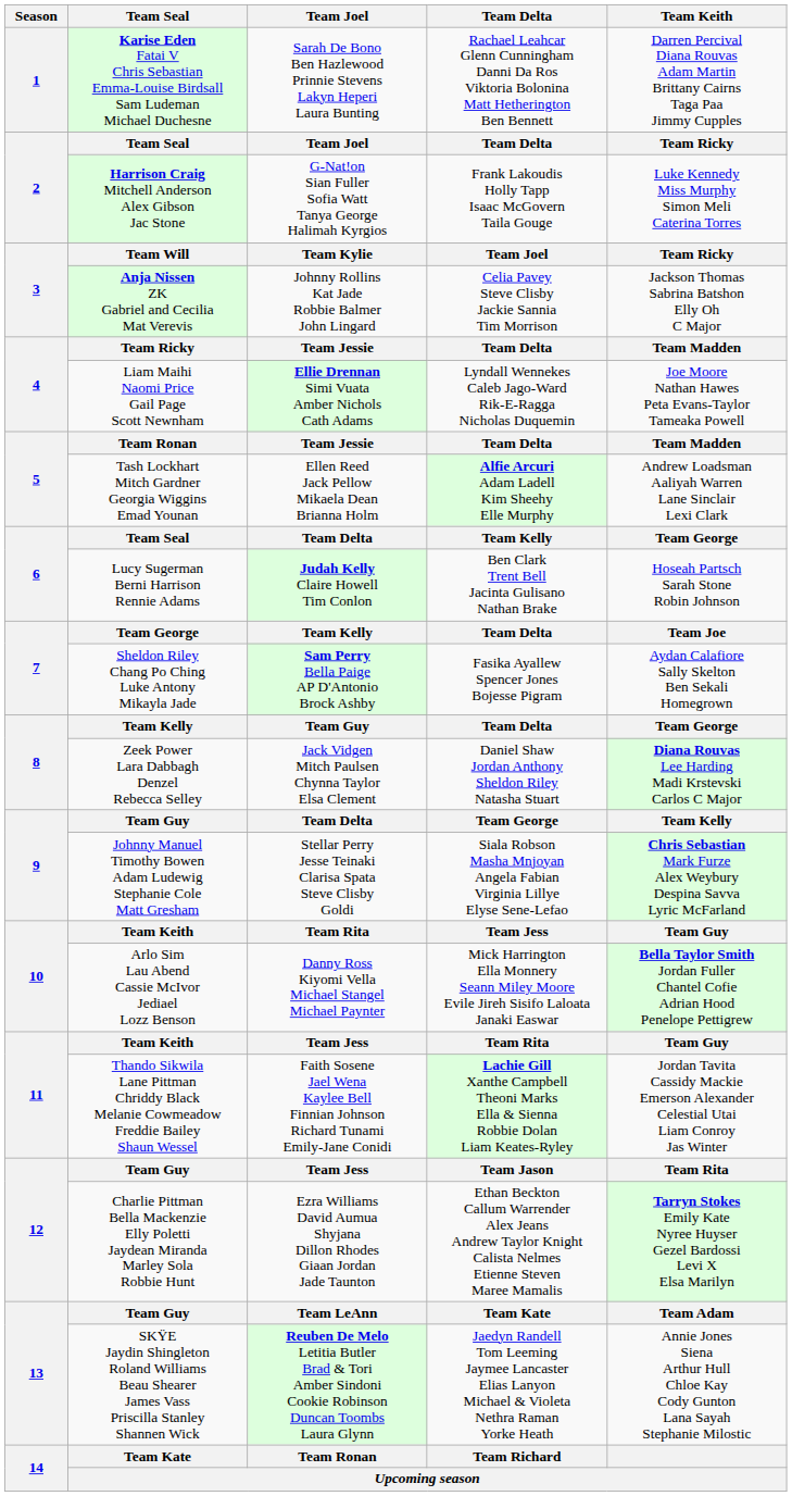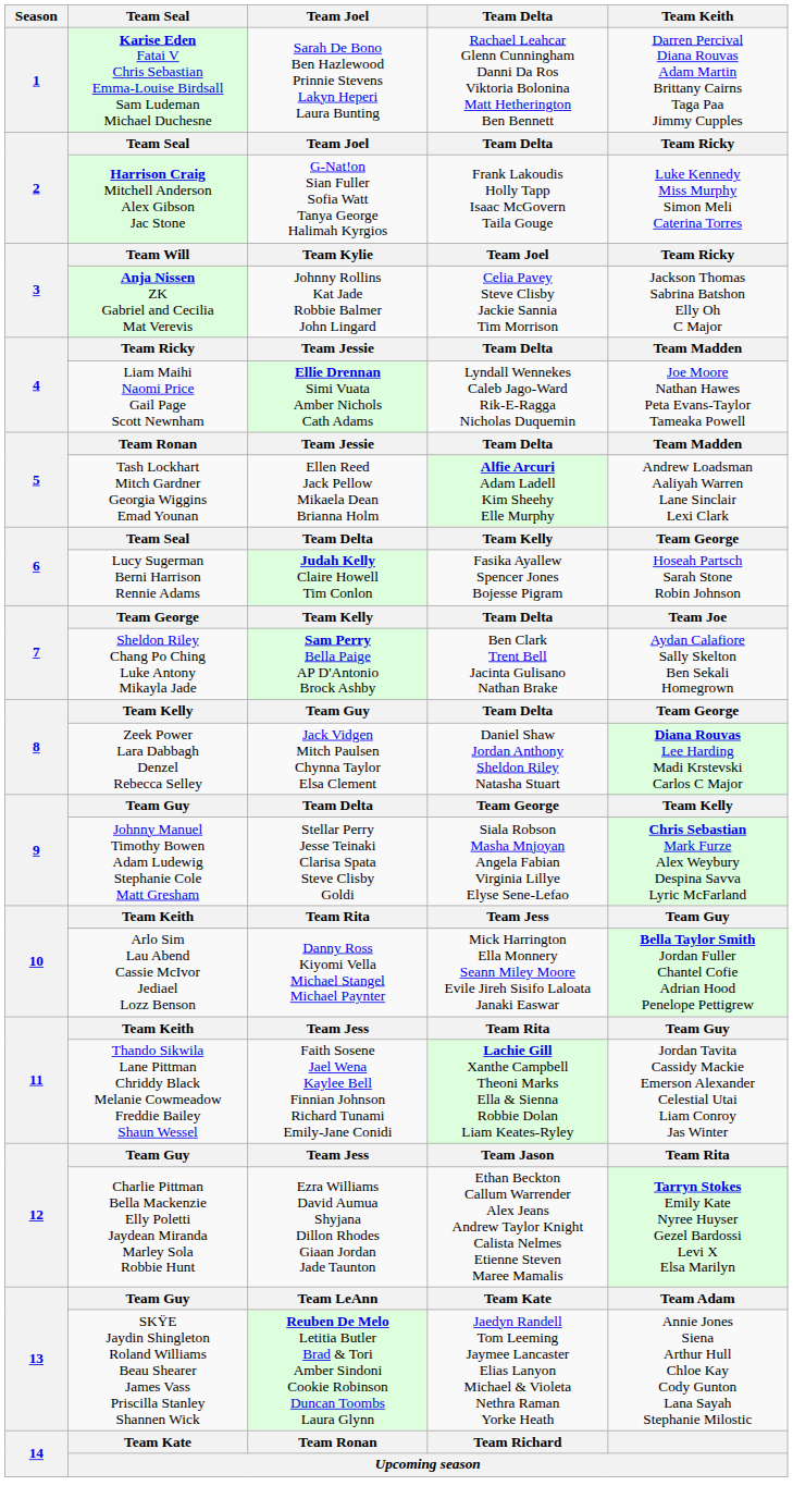 <table class="wikitable" style="text-align:center">
 <tr>
 <th style="width:5%" scope="col">Season</th>
 <th style="width:17%" scope="col">Team Seal</th>
 <th style="width:17%" scope="col">Team Joel</th>
 <th style="width:17%" scope="col">Team Delta</th>
 <th style="width:17%" scope="col">Team Keith</th>
 </tr>
 <tr>
 <th scope="row"><a href='#'>1</a></th>
 <td style="background:#ddffdd"><strong><a href='#'>Karise Eden</a></strong><br><a href='#'>Fatai V</a><br><a href='#'>Chris Sebastian</a><br><a href='#'>Emma-Louise Birdsall</a><br>Sam Ludeman<br>Michael Duchesne</td>
 <td><a href='#'>Sarah De Bono</a><br>Ben Hazlewood<br>Prinnie Stevens<br><a href='#'>Lakyn Heperi</a><br>Laura Bunting</td>
 <td><a href='#'>Rachael Leahcar</a><br>Glenn Cunningham<br>Danni Da Ros<br>Viktoria Bolonina<br><a href='#'>Matt Hetherington</a><br>Ben Bennett</td>
 <td><a href='#'>Darren Percival</a><br><a href='#'>Diana Rouvas</a><br><a href='#'>Adam Martin</a><br>Brittany Cairns<br>Taga Paa<br>Jimmy Cupples</td>
 </tr>
 <tr>
 <th scope="row" rowspan="2"><a href='#'>2</a></th>
 <th scope="col">Team Seal</th>
 <th scope="col">Team Joel</th>
 <th scope="col">Team Delta</th>
 <th scope="col">Team Ricky</th>
 </tr>
 <tr>
 <td style="background:#ddffdd"><strong><a href='#'>Harrison Craig</a></strong><br>Mitchell Anderson<br>Alex Gibson<br>Jac Stone</td>
 <td><a href='#'>G-Nat!on</a><br>Sian Fuller<br>Sofia Watt<br>Tanya George<br>Halimah Kyrgios</td>
 <td>Frank Lakoudis<br>Holly Tapp<br>Isaac McGovern<br>Taila Gouge</td>
 <td><a href='#'>Luke Kennedy</a><br><a href='#'>Miss Murphy</a><br>Simon Meli<br><a href='#'>Caterina Torres</a></td>
 </tr>
 <tr>
 <th scope="row" rowspan="2"><a href='#'>3</a></th>
 <th scope="col">Team Will</th>
 <th scope="col">Team Kylie</th>
 <th scope="col">Team Joel</th>
 <th scope="col">Team Ricky</th>
 </tr>
 <tr>
 <td style="background:#ddffdd"><strong><a href='#'>Anja Nissen</a></strong><br>ZK<br>Gabriel and Cecilia<br>Mat Verevis</td>
 <td>Johnny Rollins<br>Kat Jade<br>Robbie Balmer<br>John Lingard</td>
 <td><a href='#'>Celia Pavey</a><br>Steve Clisby<br>Jackie Sannia<br>Tim Morrison</td>
 <td>Jackson Thomas<br>Sabrina Batshon<br>Elly Oh<br>C Major</td>
 </tr>
 <tr>
 <th scope="row" rowspan="2"><a href='#'>4</a></th>
 <th scope="col">Team Ricky</th>
 <th scope="col">Team Jessie</th>
 <th scope="col">Team Delta</th>
 <th scope="col">Team Madden</th>
 </tr>
 <tr>
 <td>Liam Maihi<br><a href='#'>Naomi Price</a><br>Gail Page<br>Scott Newnham</td>
 <td style="background:#ddffdd"><strong><a href='#'>Ellie Drennan</a></strong><br>Simi Vuata<br>Amber Nichols<br>Cath Adams</td>
 <td>Lyndall Wennekes<br>Caleb Jago-Ward<br>Rik-E-Ragga<br>Nicholas Duquemin</td>
 <td><a href='#'>Joe Moore</a><br>Nathan Hawes<br>Peta Evans-Taylor<br>Tameaka Powell</td>
 </tr>
 <tr>
 <th rowspan="2"><a href='#'>5</a></th>
 <th scope="col">Team Ronan</th>
 <th scope="col">Team Jessie</th>
 <th scope="col">Team Delta</th>
 <th scope="col">Team Madden</th>
 </tr>
 <tr>
 <td>Tash Lockhart<br>Mitch Gardner<br>Georgia Wiggins<br>Emad Younan</td>
 <td>Ellen Reed<br>Jack Pellow<br>Mikaela Dean<br>Brianna Holm</td>
 <td style="background:#ddffdd"><strong><a href='#'>Alfie Arcuri</a></strong><br>Adam Ladell<br>Kim Sheehy<br>Elle Murphy</td>
 <td>Andrew Loadsman<br>Aaliyah Warren<br>Lane Sinclair<br>Lexi Clark</td>
 </tr>
 <tr>
 <th rowspan="2"><a href='#'>6</a></th>
 <th scope="col">Team Seal</th>
 <th scope="col">Team Delta</th>
 <th scope="col">Team Kelly</th>
 <th scope="col">Team George</th>
 </tr>
 <tr>
 <td>Lucy Sugerman<br>Berni Harrison<br>Rennie Adams</td>
 <td style="background:#ddffdd"><strong><a href='#'>Judah Kelly</a></strong><br>Claire Howell<br>Tim Conlon</td>
-<td>Ben Clark<br><a href='#'>Trent Bell</a><br>Jacinta Gulisano<br>Nathan Brake</td>
+<td>Fasika Ayallew<br>Spencer Jones<br>Bojesse Pigram</td>
 <td><a href='#'>Hoseah Partsch</a><br>Sarah Stone<br>Robin Johnson</td>
 </tr>
 <tr>
 <th rowspan="2"><a href='#'>7</a></th>
 <th scope="col">Team George</th>
 <th scope="col">Team Kelly</th>
 <th scope="col">Team Delta</th>
 <th scope="col">Team Joe</th>
 </tr>
 <tr>
 <td><a href='#'>Sheldon Riley</a><br>Chang Po Ching <br>Luke Antony<br>Mikayla Jade</td>
 <td style="background:#ddffdd"><strong><a href='#'>Sam Perry</a></strong><br><a href='#'>Bella Paige</a><br>AP D'Antonio<br>Brock Ashby</td>
-<td>Fasika Ayallew<br>Spencer Jones<br>Bojesse Pigram</td>
+<td>Ben Clark<br><a href='#'>Trent Bell</a><br>Jacinta Gulisano<br>Nathan Brake</td>
 <td><a href='#'>Aydan Calafiore</a><br>Sally Skelton<br>Ben Sekali<br>Homegrown</td>
 </tr>
 <tr>
 <th rowspan="2"><a href='#'>8</a></th>
 <th scope="col">Team Kelly</th>
 <th scope="col">Team Guy</th>
 <th scope="col">Team Delta</th>
 <th scope="col">Team George</th>
 </tr>
 <tr>
 <td>Zeek Power<br>Lara Dabbagh<br>Denzel<br>Rebecca Selley</td>
 <td><a href='#'>Jack Vidgen</a><br>Mitch Paulsen<br>Chynna Taylor<br>Elsa Clement</td>
 <td>Daniel Shaw<br><a href='#'>Jordan Anthony</a><br><a href='#'>Sheldon Riley</a><br>Natasha Stuart </td>
 <td style="background:#ddffdd"><strong><a href='#'>Diana Rouvas</a></strong><br><a href='#'>Lee Harding</a><br>Madi Krstevski<br>Carlos C Major</td>
 </tr>
 <tr>
 <th rowspan="2"><a href='#'>9</a></th>
 <th scope="col">Team Guy</th>
 <th scope="col">Team Delta</th>
 <th scope="col">Team George</th>
 <th scope="col">Team Kelly</th>
 </tr>
 <tr>
 <td><a href='#'>Johnny Manuel</a><br>Timothy Bowen<br>Adam Ludewig<br>Stephanie Cole<br><a href='#'>Matt Gresham</a></td>
 <td>Stellar Perry<br>Jesse Teinaki<br>Clarisa Spata<br>Steve Clisby<br>Goldi</td>
 <td>Siala Robson<br><a href='#'>Masha Mnjoyan</a><br>Angela Fabian<br>Virginia Lillye<br>Elyse Sene-Lefao</td>
 <td style="background:#ddffdd"><strong><a href='#'>Chris Sebastian</a></strong><br><a href='#'>Mark Furze</a><br>Alex Weybury<br>Despina Savva<br>Lyric McFarland</td>
 </tr>
 <tr>
 <th scope="row" rowspan="2"><a href='#'>10</a></th>
 <th scope="col">Team Keith</th>
 <th scope="col">Team Rita</th>
 <th scope="col">Team Jess</th>
 <th scope="col">Team Guy</th>
 </tr>
 <tr>
 <td>Arlo Sim<br>Lau Abend<br>Cassie McIvor<br>Jediael<br>Lozz Benson</td>
 <td><a href='#'>Danny Ross</a><br>Kiyomi Vella<br><a href='#'>Michael Stangel</a><br><a href='#'>Michael Paynter</a></td>
 <td>Mick Harrington<br>Ella Monnery<br><a href='#'>Seann Miley Moore</a><br>Evile Jireh Sisifo Laloata<br>Janaki Easwar</td>
 <td style="background:#ddffdd"><strong><a href='#'>Bella Taylor Smith</a></strong><br>Jordan Fuller<br>Chantel Cofie<br>Adrian Hood<br>Penelope Pettigrew</td>
 </tr>
 <tr>
 <th scope="row" rowspan="2"><a href='#'>11</a></th>
 <th scope="col">Team Keith</th>
 <th scope="col">Team Jess</th>
 <th scope="col">Team Rita</th>
 <th scope="col">Team Guy</th>
 </tr>
 <tr>
 <td><a href='#'>Thando Sikwila</a><br>Lane Pittman<br>Chriddy Black<br>Melanie Cowmeadow<br>Freddie Bailey<br><a href='#'>Shaun Wessel</a></td>
 <td>Faith Sosene<br><a href='#'>Jael Wena</a><br><a href='#'>Kaylee Bell</a><br>Finnian Johnson<br>Richard Tunami<br>Emily-Jane Conidi</td>
 <td style="background:#ddffdd"><strong><a href='#'>Lachie Gill</a></strong><br>Xanthe Campbell<br>Theoni Marks<br>Ella & Sienna<br>Robbie Dolan<br>Liam Keates-Ryley</td>
 <td>Jordan Tavita<br>Cassidy Mackie<br>Emerson Alexander<br>Celestial Utai<br>Liam Conroy<br>Jas Winter</td>
 </tr>
 <tr>
 <th rowspan="2"><a href='#'>12</a></th>
 <th scope="col">Team Guy</th>
 <th scope="col">Team Jess</th>
 <th scope="col">Team Jason</th>
 <th scope="col">Team Rita</th>
 </tr>
 <tr>
 <td>Charlie Pittman<br>Bella Mackenzie<br>Elly Poletti<br>Jaydean Miranda<br>Marley Sola<br>Robbie Hunt</td>
 <td>Ezra Williams<br>David Aumua<br>Shyjana<br>Dillon Rhodes<br>Giaan Jordan<br>Jade Taunton</td>
 <td>Ethan Beckton<br>Callum Warrender<br>Alex Jeans<br>Andrew Taylor Knight<br>Calista Nelmes<br>Etienne Steven<br>Maree Mamalis</td>
 <td style="background:#ddffdd"><strong><a href='#'>Tarryn Stokes</a></strong><br>Emily Kate<br>Nyree Huyser<br>Gezel Bardossi<br>Levi X<br>Elsa Marilyn</td>
 </tr>
 <tr>
 <th rowspan="2"><a href='#'>13</a></th>
 <th scope="col">Team Guy</th>
 <th scope="col">Team LeAnn</th>
 <th scope="col">Team Kate</th>
 <th scope="col">Team Adam</th>
 </tr>
 <tr>
 <td>SKŸE<br>Jaydin Shingleton<br>Roland Williams<br>Beau Shearer<br>James Vass<br>Priscilla Stanley<br>Shannen Wick</td>
 <td style="background:#ddffdd"><strong><a href='#'>Reuben De Melo</a></strong><br>Letitia Butler<br><a href='#'>Brad</a> & Tori<br>Amber Sindoni<br>Cookie Robinson<br><a href='#'>Duncan Toombs</a><br>Laura Glynn</td>
 <td><a href='#'>Jaedyn Randell</a><br>Tom Leeming<br>Jaymee Lancaster<br>Elias Lanyon<br>Michael & Violeta<br>Nethra Raman<br>Yorke Heath</td>
 <td>Annie Jones<br>Siena<br>Arthur Hull<br>Chloe Kay<br>Cody Gunton<br>Lana Sayah<br>Stephanie Milostic</td>
 </tr>
 <tr>
 <th rowspan="2"><a href='#'>14</a></th>
 <th scope="col">Team Kate</th>
 <th scope="col">Team Ronan</th>
 <th scope="col">Team Richard</th>
 <th scope="col"></th>
 </tr>
 <tr>
 <th colspan="4"><em>Upcoming season</em></th>
 </tr>
 </table>
